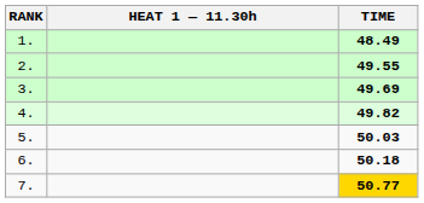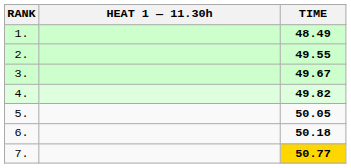 <table class="wikitable" style="border-collapse: collapse; font-size: 90%;">
 <tr>
 <th>RANK</th>
 <th style="width: 20em">HEAT 1 — 11.30h</th>
 <th style="width: 5em">TIME</th>
 </tr>
 <tr style="background:#ccffcc;">
 <td align="center">1.</td>
 <td></td>
 <td align="center"><strong>48.49</strong></td>
 </tr>
 <tr style="background:#ccffcc;">
 <td align="center">2.</td>
 <td></td>
 <td align="center"><strong>49.55</strong></td>
 </tr>
 <tr style="background:#ccffcc;">
 <td align="center">3.</td>
 <td></td>
-<td align="center"><strong>49.69</strong></td>
+<td align="center"><strong>49.67</strong></td>
 </tr>
 <tr style="background:#ddffdd;">
 <td align="center">4.</td>
 <td></td>
 <td align="center"><strong>49.82</strong></td>
 </tr>
 <tr>
 <td align="center">5.</td>
 <td></td>
-<td align="center"><strong>50.03</strong></td>
+<td align="center"><strong>50.05</strong></td>
 </tr>
 <tr>
 <td align="center">6.</td>
 <td></td>
 <td align="center"><strong>50.18</strong></td>
 </tr>
 <tr>
 <td align="center">7.</td>
 <td></td>
 <td align="center" style="background: gold;"><strong>50.77</strong></td>
 </tr>
 </table>
